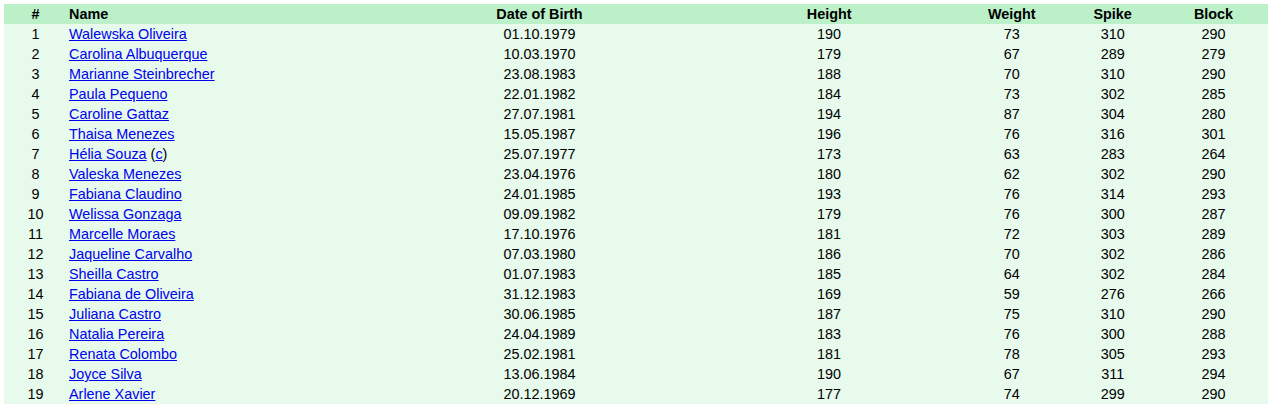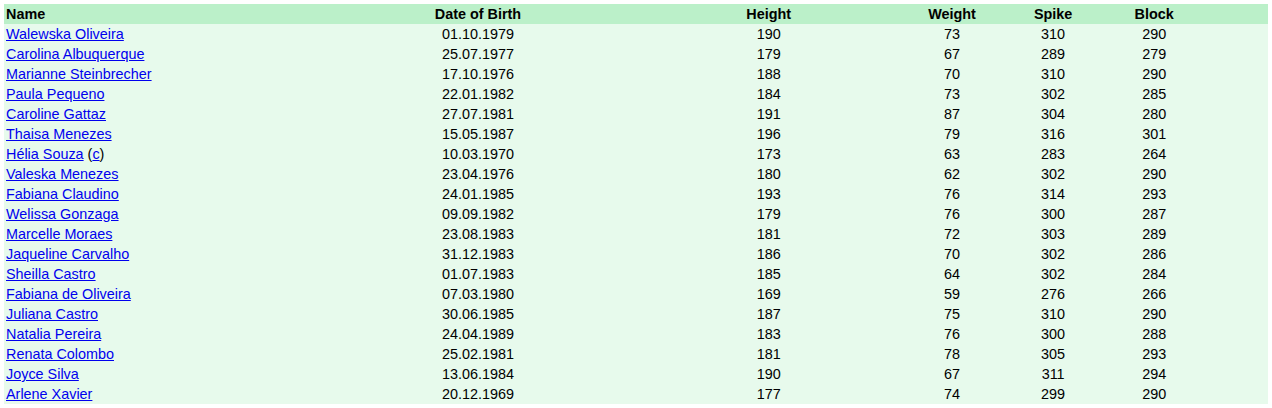 <table border=0 cellpadding=2 cellspacing=0  |- bgcolor=#FFECCE style="text-align:center; font-size:90%;" width=100%>
 <tr bgcolor=#BBF0C9>
-<th width=5%>#</th>
 <th width=25% align=left>Name</th>
 <th width=25%>Date of Birth</th>
 <th width=21%>Height</th>
 <th width=8%>Weight</th>
 <th width=8%>Spike</th>
 <th width=8%>Block</th>
 <th></th>
 </tr>
 <tr bgcolor=#E7FAEC>
-<td>1</td>
 <td align=left><a href='#'>Walewska Oliveira</a></td>
 <td>01.10.1979</td>
 <td>190</td>
 <td>73</td>
 <td>310</td>
 <td>290</td>
 <td></td>
 </tr>
 <tr bgcolor=#E7FAEC>
-<td>2</td>
 <td align=left><a href='#'>Carolina Albuquerque</a></td>
-<td>10.03.1970</td>
+<td>25.07.1977</td>
 <td>179</td>
 <td>67</td>
 <td>289</td>
 <td>279</td>
 <td></td>
 </tr>
 <tr bgcolor=#E7FAEC>
-<td>3</td>
 <td align=left><a href='#'>Marianne Steinbrecher</a></td>
-<td>23.08.1983</td>
+<td>17.10.1976</td>
 <td>188</td>
 <td>70</td>
 <td>310</td>
 <td>290</td>
 <td></td>
 </tr>
 <tr bgcolor=#E7FAEC>
-<td>4</td>
 <td align=left><a href='#'>Paula Pequeno</a></td>
 <td>22.01.1982</td>
 <td>184</td>
 <td>73</td>
 <td>302</td>
 <td>285</td>
 <td></td>
 </tr>
 <tr bgcolor=#E7FAEC>
-<td>5</td>
 <td align=left><a href='#'>Caroline Gattaz</a></td>
 <td>27.07.1981</td>
-<td>194</td>
+<td>191</td>
 <td>87</td>
 <td>304</td>
 <td>280</td>
 <td></td>
 </tr>
 <tr bgcolor=#E7FAEC>
-<td>6</td>
 <td align=left><a href='#'>Thaisa Menezes</a></td>
 <td>15.05.1987</td>
 <td>196</td>
-<td>76</td>
+<td>79</td>
 <td>316</td>
 <td>301</td>
 <td></td>
 </tr>
 <tr bgcolor=#E7FAEC>
-<td>7</td>
 <td align=left><a href='#'>Hélia Souza</a> (<a href='#'>c</a>)</td>
-<td>25.07.1977</td>
+<td>10.03.1970</td>
 <td>173</td>
 <td>63</td>
 <td>283</td>
 <td>264</td>
 <td></td>
 </tr>
 <tr bgcolor=#E7FAEC>
-<td>8</td>
 <td align=left><a href='#'>Valeska Menezes</a></td>
 <td>23.04.1976</td>
 <td>180</td>
 <td>62</td>
 <td>302</td>
 <td>290</td>
 <td></td>
 </tr>
 <tr bgcolor=#E7FAEC>
-<td>9</td>
 <td align=left><a href='#'>Fabiana Claudino</a></td>
 <td>24.01.1985</td>
 <td>193</td>
 <td>76</td>
 <td>314</td>
 <td>293</td>
 <td></td>
 </tr>
 <tr bgcolor=#E7FAEC>
-<td>10</td>
 <td align=left><a href='#'>Welissa Gonzaga</a></td>
 <td>09.09.1982</td>
 <td>179</td>
 <td>76</td>
 <td>300</td>
 <td>287</td>
 <td></td>
 </tr>
 <tr bgcolor=#E7FAEC>
-<td>11</td>
 <td align=left><a href='#'>Marcelle Moraes</a></td>
-<td>17.10.1976</td>
+<td>23.08.1983</td>
 <td>181</td>
 <td>72</td>
 <td>303</td>
 <td>289</td>
 <td></td>
 </tr>
 <tr bgcolor=#E7FAEC>
-<td>12</td>
 <td align=left><a href='#'>Jaqueline Carvalho</a></td>
-<td>07.03.1980</td>
+<td>31.12.1983</td>
 <td>186</td>
 <td>70</td>
 <td>302</td>
 <td>286</td>
 <td></td>
 </tr>
 <tr bgcolor=#E7FAEC>
-<td>13</td>
 <td align=left><a href='#'>Sheilla Castro</a></td>
 <td>01.07.1983</td>
 <td>185</td>
 <td>64</td>
 <td>302</td>
 <td>284</td>
 <td></td>
 </tr>
 <tr bgcolor=#E7FAEC>
-<td>14</td>
 <td align=left><a href='#'>Fabiana de Oliveira</a></td>
-<td>31.12.1983</td>
+<td>07.03.1980</td>
 <td>169</td>
 <td>59</td>
 <td>276</td>
 <td>266</td>
 <td></td>
 </tr>
 <tr bgcolor=#E7FAEC>
-<td>15</td>
 <td align=left><a href='#'>Juliana Castro</a></td>
 <td>30.06.1985</td>
 <td>187</td>
 <td>75</td>
 <td>310</td>
 <td>290</td>
 <td></td>
 </tr>
 <tr bgcolor=#E7FAEC>
-<td>16</td>
 <td align=left><a href='#'>Natalia Pereira</a></td>
 <td>24.04.1989</td>
 <td>183</td>
 <td>76</td>
 <td>300</td>
 <td>288</td>
 <td></td>
 </tr>
 <tr bgcolor=#E7FAEC>
-<td>17</td>
 <td align=left><a href='#'>Renata Colombo</a></td>
 <td>25.02.1981</td>
 <td>181</td>
 <td>78</td>
 <td>305</td>
 <td>293</td>
 <td></td>
 </tr>
 <tr bgcolor=#E7FAEC>
-<td>18</td>
 <td align=left><a href='#'>Joyce Silva</a></td>
 <td>13.06.1984</td>
 <td>190</td>
 <td>67</td>
 <td>311</td>
 <td>294</td>
 <td></td>
 </tr>
 <tr bgcolor=#E7FAEC>
-<td>19</td>
 <td align=left><a href='#'>Arlene Xavier</a></td>
 <td>20.12.1969</td>
 <td>177</td>
 <td>74</td>
 <td>299</td>
 <td>290</td>
 <td></td>
 </tr>
 </table>
